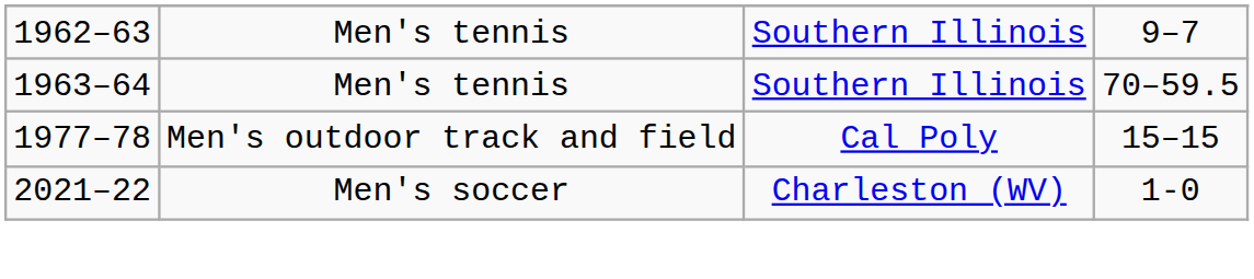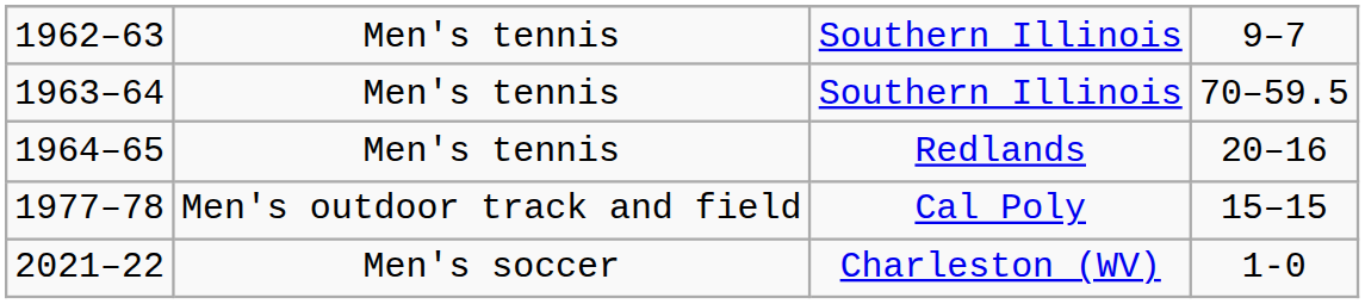 <table class="wikitable" style="text-align:center">
 <tr align="center">
 </tr>
 <tr align="center" bgcolor="">
 <td>1962–63</td>
 <td>Men's tennis</td>
 <td><a href='#'>Southern Illinois</a></td>
 <td>9–7</td>
 </tr>
 <tr align="center" bgcolor="">
 <td>1963–64</td>
 <td>Men's tennis</td>
 <td><a href='#'>Southern Illinois</a></td>
 <td>70–59.5</td>
 </tr>
 <tr align="center" bgcolor="">
+<td>1964–65</td>
+<td>Men's tennis</td>
+<td><a href='#'>Redlands</a></td>
+<td>20–16</td>
+</tr>
+<tr align="center" bgcolor="">
 <td>1977–78</td>
 <td>Men's outdoor track and field</td>
 <td><a href='#'>Cal Poly</a></td>
 <td>15–15</td>
 </tr>
 <tr align="center" bgcolor="">
 <td>2021–22</td>
 <td>Men's soccer</td>
 <td><a href='#'>Charleston (WV)</a></td>
 <td>1-0</td>
 </tr>
 </table>
